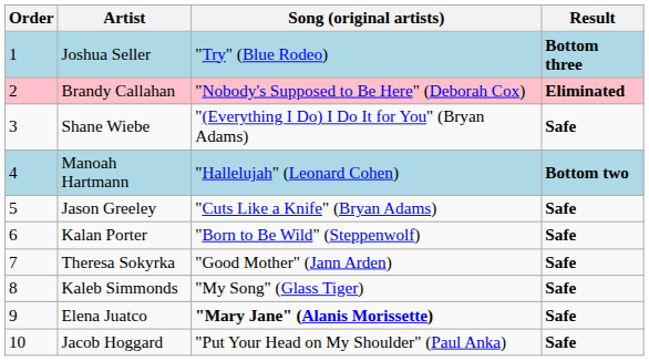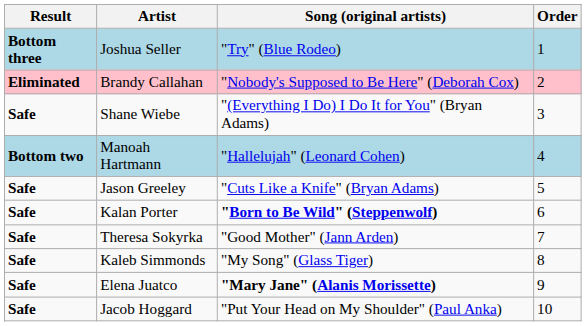 <table class=wikitable>
 <tr>
-<th>Order</th>
+<th>Result</th>
 <th>Artist</th>
 <th>Song (original artists)</th>
-<th>Result</th>
+<th>Order</th>
 </tr>
 <tr style="background:lightblue;">
-<td>1</td>
+<td><strong>Bottom three</strong></td>
 <td>Joshua Seller</td>
 <td>"<a href='#'>Try</a>" (<a href='#'>Blue Rodeo</a>)</td>
-<td><strong>Bottom three</strong></td>
+<td>1</td>
 </tr>
 <tr style="background:pink;">
-<td>2</td>
+<td><strong>Eliminated</strong></td>
 <td>Brandy Callahan</td>
 <td>"<a href='#'>Nobody's Supposed to Be Here</a>" (<a href='#'>Deborah Cox</a>)</td>
-<td><strong>Eliminated</strong></td>
+<td>2</td>
 </tr>
 <tr>
-<td>3</td>
+<td><strong>Safe</strong></td>
 <td>Shane Wiebe</td>
 <td>"<a href='#'>(Everything I Do) I Do It for You</a>" (Bryan Adams)</td>
-<td><strong>Safe</strong></td>
+<td>3</td>
 </tr>
 <tr style="background:lightblue;">
-<td>4</td>
+<td><strong>Bottom two</strong></td>
 <td>Manoah Hartmann</td>
 <td>"<a href='#'>Hallelujah</a>" (<a href='#'>Leonard Cohen</a>)</td>
-<td><strong>Bottom two</strong></td>
+<td>4</td>
 </tr>
 <tr>
-<td>5</td>
+<td><strong>Safe</strong></td>
 <td>Jason Greeley</td>
 <td>"<a href='#'>Cuts Like a Knife</a>" (<a href='#'>Bryan Adams</a>)</td>
-<td><strong>Safe</strong></td>
+<td>5</td>
 </tr>
 <tr>
+<td><strong>Safe</strong></td>
+<td>Kalan Porter</td>
+<td><strong>"<a href='#'>Born to Be Wild</a>" (<a href='#'>Steppenwolf</a>)</strong></td>
 <td>6</td>
-<td>Kalan Porter</td>
-<td>"<a href='#'>Born to Be Wild</a>" (<a href='#'>Steppenwolf</a>)</td>
-<td><strong>Safe</strong></td>
 </tr>
 <tr>
-<td>7</td>
+<td><strong>Safe</strong></td>
 <td>Theresa Sokyrka</td>
 <td>"Good Mother" (<a href='#'>Jann Arden</a>)</td>
-<td><strong>Safe</strong></td>
+<td>7</td>
 </tr>
 <tr>
-<td>8</td>
+<td><strong>Safe</strong></td>
 <td>Kaleb Simmonds</td>
 <td>"My Song" (<a href='#'>Glass Tiger</a>)</td>
-<td><strong>Safe</strong></td>
+<td>8</td>
 </tr>
 <tr>
-<td>9</td>
+<td><strong>Safe</strong></td>
 <td>Elena Juatco</td>
 <td><strong>"Mary Jane" (<a href='#'>Alanis Morissette</a>)</strong></td>
-<td><strong>Safe</strong></td>
+<td>9</td>
 </tr>
 <tr>
-<td>10</td>
+<td><strong>Safe</strong></td>
 <td>Jacob Hoggard</td>
 <td>"Put Your Head on My Shoulder" (<a href='#'>Paul Anka</a>)</td>
-<td><strong>Safe</strong></td>
+<td>10</td>
 </tr>
 </table>
